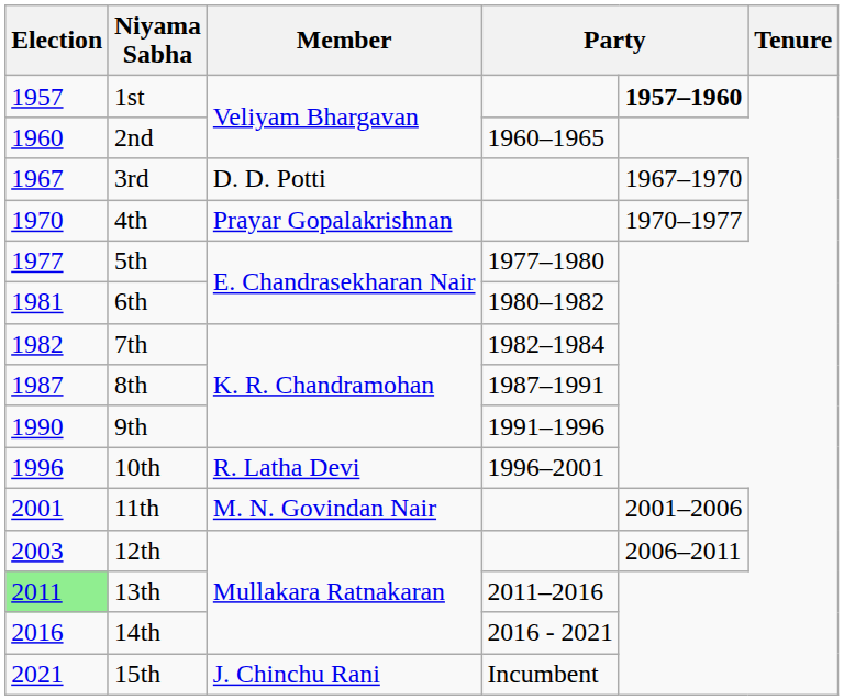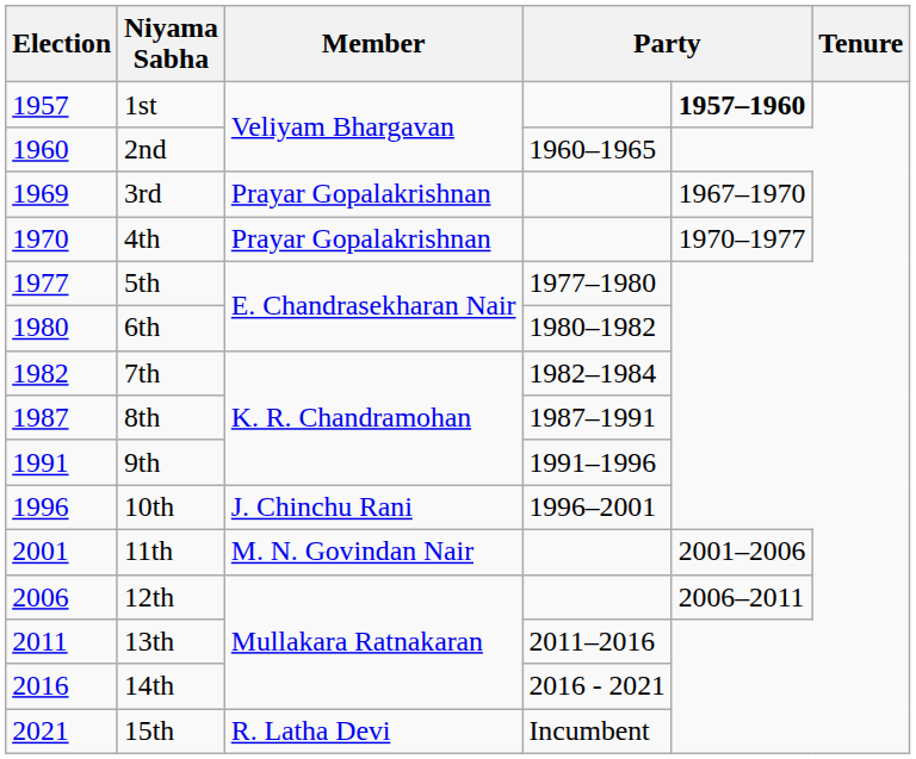 <table class="wikitable sortable">
 <tr>
 <th>Election</th>
 <th>Niyama<br>Sabha</th>
 <th>Member</th>
 <th colspan="2">Party</th>
 <th>Tenure</th>
 </tr>
 <tr>
 <td><a href='#'>1957</a></td>
 <td>1st</td>
 <td rowspan="2"><a href='#'>Veliyam Bhargavan</a></td>
 <td></td>
 <td><strong>1957–1960</strong></td>
 </tr>
 <tr>
 <td><a href='#'>1960</a></td>
 <td>2nd</td>
 <td>1960–1965</td>
 </tr>
 <tr>
-<td><a href='#'>1967</a></td>
+<td><a href='#'>1969</a></td>
 <td>3rd</td>
-<td>D. D. Potti</td>
+<td><a href='#'>Prayar Gopalakrishnan</a></td>
 <td></td>
 <td>1967–1970</td>
 </tr>
 <tr>
 <td><a href='#'>1970</a></td>
 <td>4th</td>
 <td><a href='#'>Prayar Gopalakrishnan</a></td>
 <td></td>
 <td>1970–1977</td>
 </tr>
 <tr>
 <td><a href='#'>1977</a></td>
 <td>5th</td>
 <td rowspan="2"><a href='#'>E. Chandrasekharan Nair</a></td>
 <td>1977–1980</td>
 </tr>
 <tr>
-<td><a href='#'>1981</a></td>
+<td><a href='#'>1980</a></td>
 <td>6th</td>
 <td>1980–1982</td>
 </tr>
 <tr>
 <td><a href='#'>1982</a></td>
 <td>7th</td>
 <td rowspan="3"><a href='#'>K. R. Chandramohan</a></td>
 <td>1982–1984</td>
 </tr>
 <tr>
 <td><a href='#'>1987</a></td>
 <td>8th</td>
 <td>1987–1991</td>
 </tr>
 <tr>
-<td><a href='#'>1990</a></td>
+<td><a href='#'>1991</a></td>
 <td>9th</td>
 <td>1991–1996</td>
 </tr>
 <tr>
 <td><a href='#'>1996</a></td>
 <td>10th</td>
-<td><a href='#'>R. Latha Devi</a></td>
+<td><a href='#'>J. Chinchu Rani</a></td>
 <td>1996–2001</td>
 </tr>
 <tr>
 <td><a href='#'>2001</a></td>
 <td>11th</td>
 <td><a href='#'>M. N. Govindan Nair</a></td>
 <td></td>
 <td>2001–2006</td>
 </tr>
 <tr>
-<td><a href='#'>2003</a></td>
+<td><a href='#'>2006</a></td>
 <td>12th</td>
 <td rowspan="3"><a href='#'>Mullakara Ratnakaran</a></td>
 <td></td>
 <td>2006–2011</td>
 </tr>
 <tr>
-<td style="background: lightgreen;"><a href='#'>2011</a></td>
+<td><a href='#'>2011</a></td>
 <td>13th</td>
 <td>2011–2016</td>
 </tr>
 <tr>
 <td><a href='#'>2016</a></td>
 <td>14th</td>
 <td>2016 - 2021</td>
 </tr>
 <tr>
 <td><a href='#'>2021</a></td>
 <td>15th</td>
-<td><a href='#'>J. Chinchu Rani</a></td>
+<td><a href='#'>R. Latha Devi</a></td>
 <td>Incumbent</td>
 </tr>
 </table>
